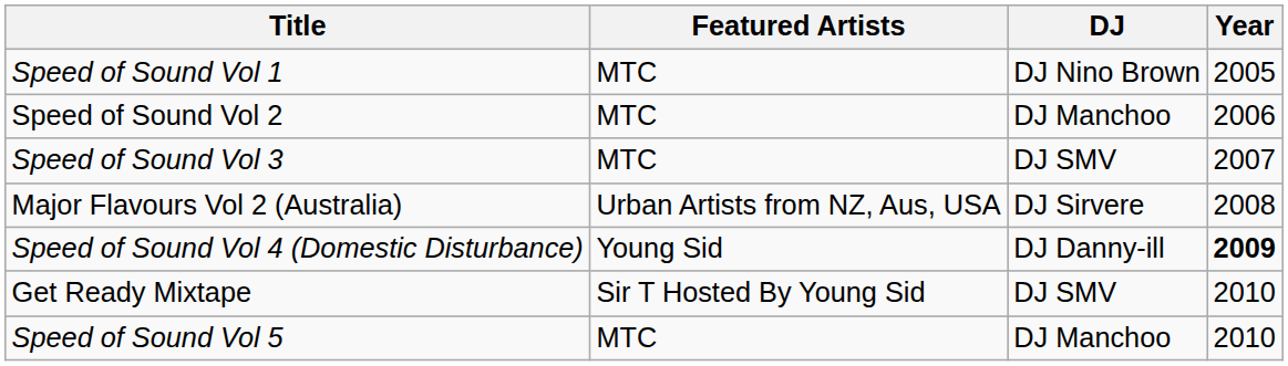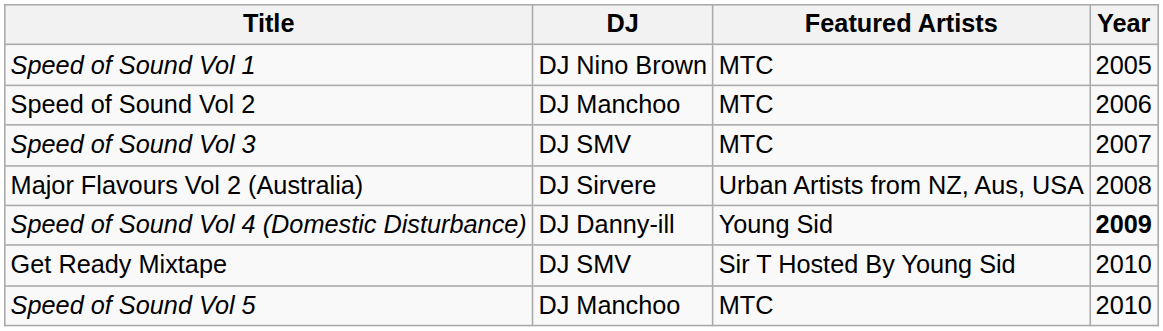 <table class="wikitable">
 <tr>
 <th>Title</th>
+<th>DJ</th>
 <th>Featured Artists</th>
-<th>DJ</th>
 <th>Year</th>
 </tr>
 <tr>
 <td><em>Speed of Sound Vol 1<strong></td>
+<td>DJ Nino Brown</td>
 <td>MTC</td>
-<td>DJ Nino Brown</td>
 <td>2005</td>
 </tr>
 <tr>
 <td></em>Speed of Sound Vol 2</strong></td>
+<td>DJ Manchoo</td>
 <td>MTC</td>
-<td>DJ Manchoo</td>
 <td>2006</td>
 </tr>
 <tr>
 <td><em>Speed of Sound Vol 3<strong></td>
+<td>DJ SMV</td>
 <td>MTC</td>
-<td>DJ SMV</td>
 <td>2007</td>
 </tr>
 <tr>
 <td></em>Major Flavours Vol 2 (Australia)</strong></td>
+<td>DJ Sirvere</td>
 <td>Urban Artists from NZ, Aus, USA</td>
-<td>DJ Sirvere</td>
 <td>2008</td>
 </tr>
 <tr>
 <td><em>Speed of Sound Vol 4 (Domestic Disturbance)<strong></td>
+<td>DJ Danny-ill</td>
 <td>Young Sid</td>
-<td>DJ Danny-ill</td>
 <td><strong>2009</strong></td>
 </tr>
 <tr>
 <td></em>Get Ready Mixtape</strong></td>
+<td>DJ SMV</td>
 <td>Sir T Hosted By Young Sid</td>
-<td>DJ SMV</td>
 <td>2010</td>
 </tr>
 <tr>
 <td><em>Speed of Sound Vol 5<strong></td>
+<td>DJ Manchoo</td>
 <td>MTC</td>
-<td>DJ Manchoo</td>
 <td>2010</td>
 </tr>
 </table>
